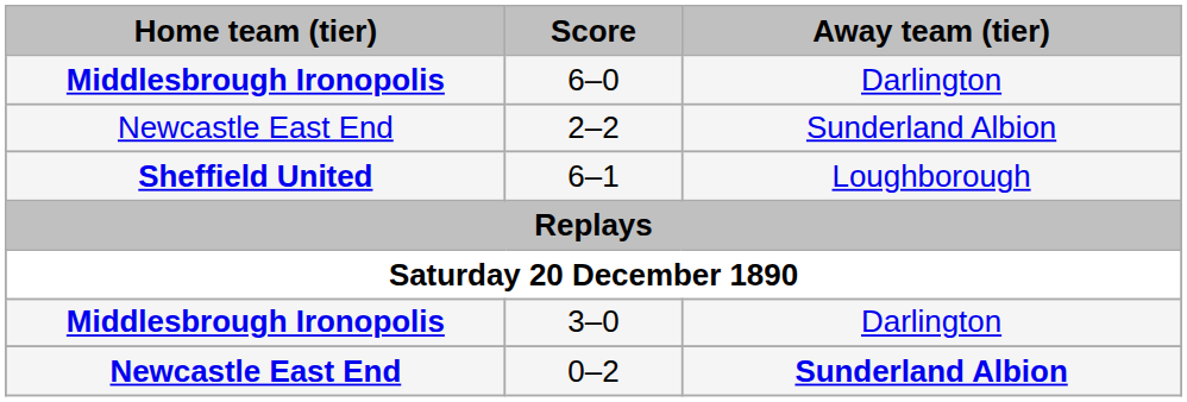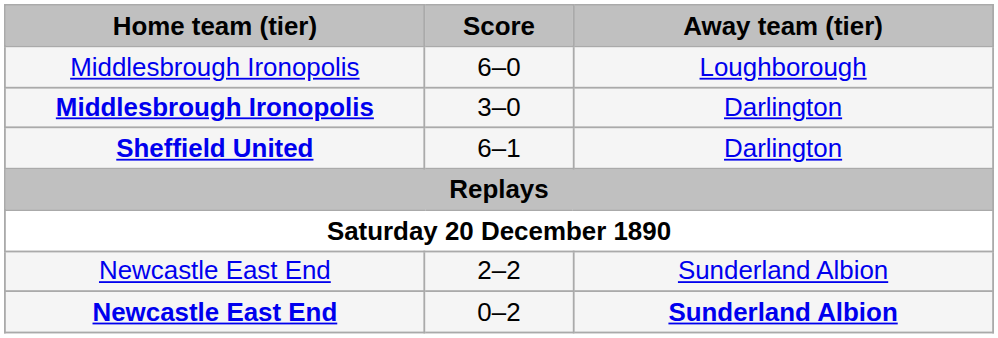 <table class="wikitable" style="width: 550px; background:WhiteSmoke; text-align:center; font-size:90%">
 <tr>
 <td scope="col" style="width: 42.50%; background:silver;"><strong>Home team (tier)</strong></td>
 <td scope="col" style="width: 15.00%; background:silver;"><strong>Score</strong></td>
 <td scope="col" style="width: 42.50%; background:silver;"><strong>Away team (tier)</strong></td>
 </tr>
 <tr>
-<td><strong><a href='#'>Middlesbrough Ironopolis</a></strong></td>
+<td><a href='#'>Middlesbrough Ironopolis</a></td>
 <td>6–0</td>
-<td><a href='#'>Darlington</a></td>
+<td><a href='#'>Loughborough</a></td>
 </tr>
 <tr>
-<td><a href='#'>Newcastle East End</a></td>
-<td>2–2</td>
-<td><a href='#'>Sunderland Albion</a></td>
+<td><strong><a href='#'>Middlesbrough Ironopolis</a></strong></td>
+<td>3–0</td>
+<td><a href='#'>Darlington</a></td>
 </tr>
 <tr>
 <td><strong><a href='#'>Sheffield United</a></strong></td>
 <td>6–1</td>
-<td><a href='#'>Loughborough</a></td>
+<td><a href='#'>Darlington</a></td>
 </tr>
 <tr>
 <td colspan="3" style= background:Silver><strong>Replays</strong></td>
 </tr>
 <tr>
 <td colspan="3" style= background:White><strong>Saturday 20 December 1890</strong></td>
 </tr>
 <tr>
-<td><strong><a href='#'>Middlesbrough Ironopolis</a></strong></td>
-<td>3–0</td>
-<td><a href='#'>Darlington</a></td>
+<td><a href='#'>Newcastle East End</a></td>
+<td>2–2</td>
+<td><a href='#'>Sunderland Albion</a></td>
 </tr>
 <tr>
 <td><strong><a href='#'>Newcastle East End</a></strong></td>
 <td>0–2</td>
 <td><strong><a href='#'>Sunderland Albion</a></strong></td>
 </tr>
 </table>
